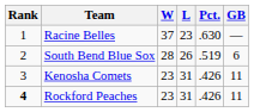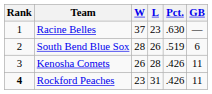 <table class="wikitable">
 <tr>
 <th>Rank</th>
 <th>Team</th>
 <th><a href='#'>W</a></th>
 <th><a href='#'>L</a></th>
 <th><a href='#'>Pct.</a></th>
 <th><a href='#'>GB</a></th>
 </tr>
 <tr align=center>
 <td>1</td>
 <td align=left><a href='#'>Racine Belles</a></td>
 <td>37</td>
 <td>23</td>
 <td>.630</td>
 <td>—</td>
 </tr>
 <tr align=center>
 <td>2</td>
 <td align=left><a href='#'>South Bend Blue Sox</a></td>
 <td>28</td>
 <td>26</td>
 <td>.519</td>
 <td>6</td>
 </tr>
 <tr align=center>
 <td>3</td>
 <td align=left><a href='#'>Kenosha Comets</a></td>
-<td>23</td>
-<td>31</td>
+<td>26</td>
+<td>28</td>
 <td>.426</td>
 <td>11</td>
 </tr>
 <tr align=center>
 <td><strong>4</strong></td>
 <td align=left><a href='#'>Rockford Peaches</a></td>
 <td>23</td>
 <td>31</td>
 <td>.426</td>
 <td>11</td>
 </tr>
 </table>
